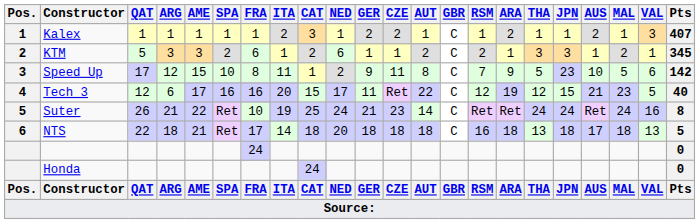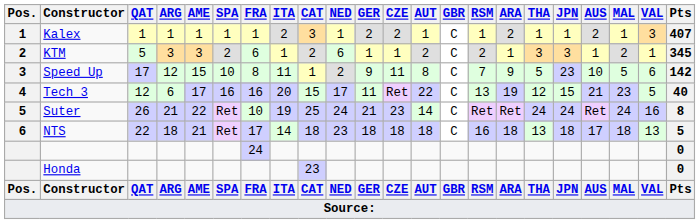 <table class="wikitable" style="font-size: 85%; text-align:center">
 <tr valign="top">
 <th valign="middle">Pos.</th>
 <th valign="middle">Constructor</th>
 <th><a href='#'>QAT</a><br></th>
 <th><a href='#'>ARG</a><br></th>
 <th><a href='#'>AME</a><br></th>
 <th><a href='#'>SPA</a><br></th>
 <th><a href='#'>FRA</a><br></th>
 <th><a href='#'>ITA</a><br></th>
 <th><a href='#'>CAT</a><br></th>
 <th><a href='#'>NED</a><br></th>
 <th><a href='#'>GER</a><br></th>
 <th><a href='#'>CZE</a><br></th>
 <th><a href='#'>AUT</a><br></th>
 <th><a href='#'>GBR</a><br></th>
 <th><a href='#'>RSM</a><br></th>
 <th><a href='#'>ARA</a><br></th>
 <th><a href='#'>THA</a><br></th>
 <th><a href='#'>JPN</a><br></th>
 <th><a href='#'>AUS</a><br></th>
 <th><a href='#'>MAL</a><br></th>
 <th><a href='#'>VAL</a><br></th>
 <th valign="middle">Pts</th>
 </tr>
 <tr>
 <th>1</th>
 <td align="left"> <a href='#'>Kalex</a></td>
 <td style="background:#ffffbf;">1</td>
 <td style="background:#ffffbf;">1</td>
 <td style="background:#ffffbf;">1</td>
 <td style="background:#ffffbf;">1</td>
 <td style="background:#ffffbf;">1</td>
 <td style="background:#dfdfdf;">2</td>
 <td style="background:#ffdf9f;">3</td>
 <td style="background:#ffffbf;">1</td>
 <td style="background:#dfdfdf;">2</td>
 <td style="background:#dfdfdf;">2</td>
 <td style="background:#ffffbf;">1</td>
 <td style="background:#ffffff;">C</td>
 <td style="background:#ffffbf;">1</td>
 <td style="background:#dfdfdf;">2</td>
 <td style="background:#ffffbf;">1</td>
 <td style="background:#ffffbf;">1</td>
 <td style="background:#dfdfdf;">2</td>
 <td style="background:#ffffbf;">1</td>
 <td style="background:#ffdf9f;">3</td>
 <th>407</th>
 </tr>
 <tr>
 <th>2</th>
 <td align="left"> <a href='#'>KTM</a></td>
 <td style="background:#dfffdf;">5</td>
 <td style="background:#ffdf9f;">3</td>
 <td style="background:#ffdf9f;">3</td>
 <td style="background:#dfdfdf;">2</td>
 <td style="background:#dfffdf;">6</td>
 <td style="background:#ffffbf;">1</td>
 <td style="background:#dfdfdf;">2</td>
 <td style="background:#dfffdf;">6</td>
 <td style="background:#ffffbf;">1</td>
 <td style="background:#ffffbf;">1</td>
 <td style="background:#dfdfdf;">2</td>
 <td style="background:#ffffff;">C</td>
 <td style="background:#dfdfdf;">2</td>
 <td style="background:#ffffbf;">1</td>
 <td style="background:#ffdf9f;">3</td>
 <td style="background:#ffdf9f;">3</td>
 <td style="background:#ffffbf;">1</td>
 <td style="background:#dfdfdf;">2</td>
 <td style="background:#ffffbf;">1</td>
 <th>345</th>
 </tr>
 <tr>
 <th>3</th>
 <td align="left"> <a href='#'>Speed Up</a></td>
 <td style="background:#cfcfff;">17</td>
 <td style="background:#dfffdf;">12</td>
 <td style="background:#dfffdf;">15</td>
 <td style="background:#dfffdf;">10</td>
 <td style="background:#dfffdf;">8</td>
 <td style="background:#dfffdf;">11</td>
 <td style="background:#ffffbf;">1</td>
 <td style="background:#dfdfdf;">2</td>
 <td style="background:#dfffdf;">9</td>
 <td style="background:#dfffdf;">11</td>
 <td style="background:#dfffdf;">8</td>
 <td style="background:#ffffff;">C</td>
 <td style="background:#dfffdf;">7</td>
 <td style="background:#dfffdf;">9</td>
 <td style="background:#dfffdf;">5</td>
 <td style="background:#cfcfff;">23</td>
 <td style="background:#dfffdf;">10</td>
 <td style="background:#dfffdf;">5</td>
 <td style="background:#dfffdf;">6</td>
 <th>142</th>
 </tr>
 <tr>
 <th>4</th>
 <td align="left"> <a href='#'>Tech 3</a></td>
 <td style="background:#dfffdf;">12</td>
 <td style="background:#dfffdf;">6</td>
 <td style="background:#cfcfff;">17</td>
 <td style="background:#cfcfff;">16</td>
 <td style="background:#cfcfff;">16</td>
 <td style="background:#cfcfff;">20</td>
 <td style="background:#dfffdf;">15</td>
 <td style="background:#cfcfff;">17</td>
 <td style="background:#dfffdf;">11</td>
 <td style="background:#efcfff;">Ret</td>
 <td style="background:#cfcfff;">22</td>
 <td style="background:#ffffff;">C</td>
-<td style="background:#dfffdf;">12</td>
+<td style="background:#dfffdf;">13</td>
 <td style="background:#cfcfff;">19</td>
 <td style="background:#dfffdf;">12</td>
 <td style="background:#dfffdf;">15</td>
 <td style="background:#cfcfff;">21</td>
 <td style="background:#cfcfff;">23</td>
 <td style="background:#dfffdf;">5</td>
 <th>40</th>
 </tr>
 <tr>
 <th>5</th>
 <td align="left"> <a href='#'>Suter</a></td>
 <td style="background:#cfcfff;">26</td>
 <td style="background:#cfcfff;">21</td>
 <td style="background:#cfcfff;">22</td>
 <td style="background:#efcfff;">Ret</td>
 <td style="background:#dfffdf;">10</td>
 <td style="background:#cfcfff;">19</td>
 <td style="background:#cfcfff;">25</td>
 <td style="background:#cfcfff;">24</td>
 <td style="background:#cfcfff;">21</td>
 <td style="background:#cfcfff;">23</td>
 <td style="background:#dfffdf;">14</td>
 <td style="background:#ffffff;">C</td>
 <td style="background:#efcfff;">Ret</td>
 <td style="background:#efcfff;">Ret</td>
 <td style="background:#cfcfff;">24</td>
 <td style="background:#cfcfff;">24</td>
 <td style="background:#efcfff;">Ret</td>
 <td style="background:#cfcfff;">24</td>
 <td style="background:#cfcfff;">16</td>
 <th>8</th>
 </tr>
 <tr>
 <th>6</th>
 <td align="left"> <a href='#'>NTS</a></td>
 <td style="background:#cfcfff;">22</td>
 <td style="background:#cfcfff;">18</td>
 <td style="background:#cfcfff;">21</td>
 <td style="background:#efcfff;">Ret</td>
 <td style="background:#cfcfff;">17</td>
 <td style="background:#dfffdf;">14</td>
 <td style="background:#cfcfff;">18</td>
-<td style="background:#cfcfff;">20</td>
+<td style="background:#cfcfff;">23</td>
 <td style="background:#cfcfff;">18</td>
 <td style="background:#cfcfff;">18</td>
 <td style="background:#cfcfff;">18</td>
 <td style="background:#ffffff;">C</td>
 <td style="background:#cfcfff;">16</td>
 <td style="background:#cfcfff;">18</td>
 <td style="background:#dfffdf;">13</td>
 <td style="background:#cfcfff;">18</td>
 <td style="background:#cfcfff;">17</td>
 <td style="background:#cfcfff;">18</td>
 <td style="background:#dfffdf;">13</td>
 <th>5</th>
 </tr>
 <tr>
 <th></th>
 <td align="left"></td>
 <td></td>
 <td></td>
 <td></td>
 <td></td>
 <td style="background:#cfcfff;">24</td>
 <td></td>
 <td></td>
 <td></td>
 <td></td>
 <td></td>
 <td></td>
 <td></td>
 <td></td>
 <td></td>
 <td></td>
 <td></td>
 <td></td>
 <td></td>
 <td></td>
 <th>0</th>
 </tr>
 <tr>
 <th></th>
 <td align="left"> <a href='#'>Honda</a></td>
 <td></td>
 <td></td>
 <td></td>
 <td></td>
 <td></td>
 <td></td>
-<td style="background:#cfcfff;">24</td>
+<td style="background:#cfcfff;">23</td>
 <td></td>
 <td></td>
 <td></td>
 <td></td>
 <td></td>
 <td></td>
 <td></td>
 <td></td>
 <td></td>
 <td></td>
 <td></td>
 <td></td>
 <th>0</th>
 </tr>
 <tr valign="top">
 <th valign="middle">Pos.</th>
 <th valign="middle">Constructor</th>
 <th><a href='#'>QAT</a><br></th>
 <th><a href='#'>ARG</a><br></th>
 <th><a href='#'>AME</a><br></th>
 <th><a href='#'>SPA</a><br></th>
 <th><a href='#'>FRA</a><br></th>
 <th><a href='#'>ITA</a><br></th>
 <th><a href='#'>CAT</a><br></th>
 <th><a href='#'>NED</a><br></th>
 <th><a href='#'>GER</a><br></th>
 <th><a href='#'>CZE</a><br></th>
 <th><a href='#'>AUT</a><br></th>
 <th><a href='#'>GBR</a><br></th>
 <th><a href='#'>RSM</a><br></th>
 <th><a href='#'>ARA</a><br></th>
 <th><a href='#'>THA</a><br></th>
 <th><a href='#'>JPN</a><br></th>
 <th><a href='#'>AUS</a><br></th>
 <th><a href='#'>MAL</a><br></th>
 <th><a href='#'>VAL</a><br></th>
 <th valign="middle">Pts</th>
 </tr>
 <tr>
 <td colspan="22" style="background-color:#EAECF0;text-align:center"><strong>Source:</strong></td>
 </tr>
 </table>
